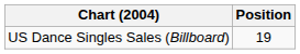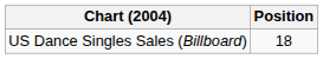 <table class="wikitable">
 <tr>
 <th>Chart (2004)</th>
 <th>Position</th>
 </tr>
 <tr>
 <td>US Dance Singles Sales (<em>Billboard</em>)</td>
-<td align="center">19</td>
+<td align="center">18</td>
 </tr>
 </table>
